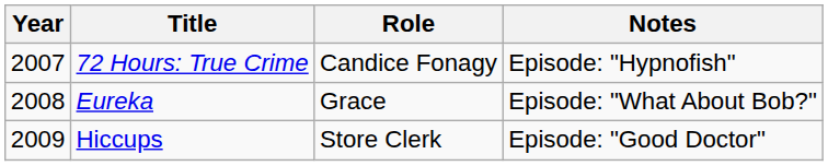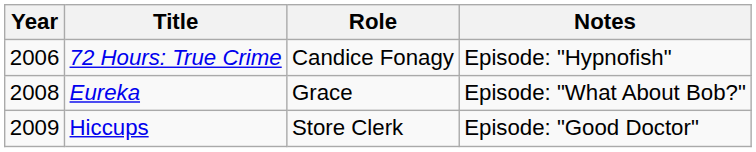 <table class="wikitable sortable">
 <tr>
 <th>Year</th>
 <th>Title</th>
 <th>Role</th>
 <th>Notes</th>
 </tr>
 <tr>
-<td>2007</td>
+<td>2006</td>
 <td><em><a href='#'>72 Hours: True Crime</a></em></td>
 <td>Candice Fonagy</td>
 <td>Episode: "Hypnofish"</td>
 </tr>
 <tr>
 <td>2008</td>
 <td><a href='#'><em>Eureka</em></a></td>
 <td>Grace</td>
 <td>Episode: "What About Bob?"</td>
 </tr>
 <tr>
 <td>2009</td>
 <td><a href='#'>Hiccups</a></td>
 <td>Store Clerk</td>
 <td>Episode: "Good Doctor"</td>
 </tr>
 </table>
